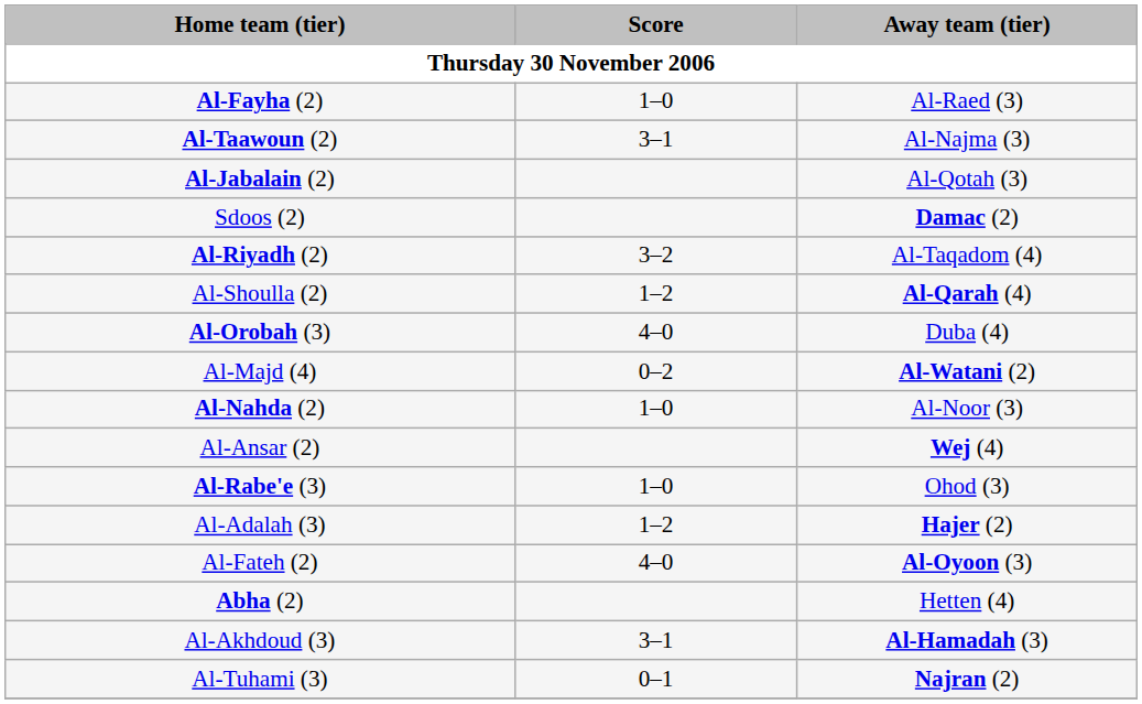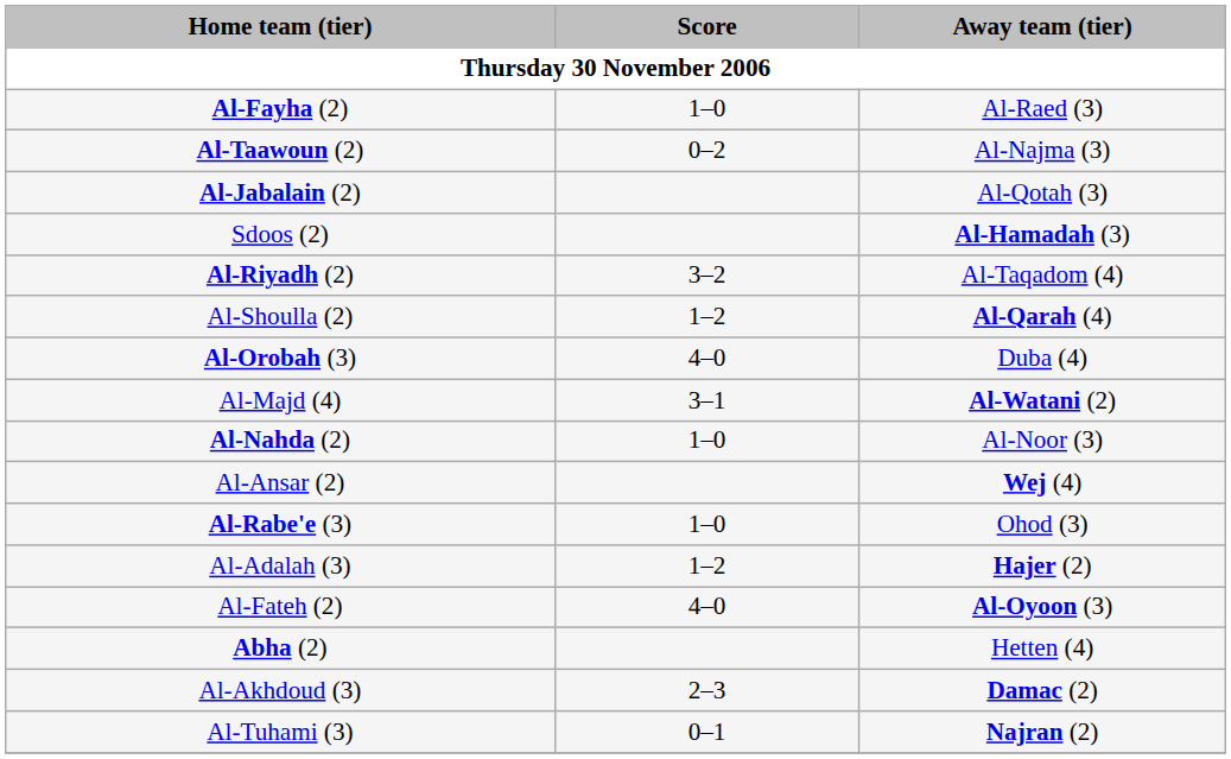 <table class="wikitable" style="width: 700px; background:WhiteSmoke; text-align:center; font-size:90%">
 <tr>
 <td scope="col" style="width: 45%; background:silver;"><strong>Home team (tier)</strong></td>
 <td scope="col" style="width: 25%; background:silver;"><strong>Score</strong></td>
 <td scope="col" style="width: 45%; background:silver;"><strong>Away team (tier)</strong></td>
 </tr>
 <tr>
 <td colspan="5" style= background:White><strong>Thursday 30 November 2006</strong></td>
 </tr>
 <tr>
 <td><strong><a href='#'>Al-Fayha</a></strong> (2)</td>
 <td>1–0</td>
 <td><a href='#'>Al-Raed</a> (3)</td>
 </tr>
 <tr>
 <td><strong><a href='#'>Al-Taawoun</a></strong> (2)</td>
-<td>3–1</td>
+<td>0–2</td>
 <td><a href='#'>Al-Najma</a> (3)</td>
 </tr>
 <tr>
 <td><strong><a href='#'>Al-Jabalain</a></strong> (2)</td>
 <td></td>
 <td><a href='#'>Al-Qotah</a> (3)</td>
 </tr>
 <tr>
 <td><a href='#'>Sdoos</a> (2)</td>
 <td></td>
-<td><strong><a href='#'>Damac</a></strong> (2)</td>
+<td><strong><a href='#'>Al-Hamadah</a></strong> (3)</td>
 </tr>
 <tr>
 <td><strong><a href='#'>Al-Riyadh</a></strong> (2)</td>
 <td>3–2</td>
 <td><a href='#'>Al-Taqadom</a> (4)</td>
 </tr>
 <tr>
 <td><a href='#'>Al-Shoulla</a> (2)</td>
 <td>1–2</td>
 <td><strong><a href='#'>Al-Qarah</a></strong> (4)</td>
 </tr>
 <tr>
 <td><strong><a href='#'>Al-Orobah</a></strong> (3)</td>
 <td>4–0</td>
 <td><a href='#'>Duba</a> (4)</td>
 </tr>
 <tr>
 <td><a href='#'>Al-Majd</a> (4)</td>
-<td>0–2</td>
+<td>3–1</td>
 <td><strong><a href='#'>Al-Watani</a></strong> (2)</td>
 </tr>
 <tr>
 <td><strong><a href='#'>Al-Nahda</a></strong> (2)</td>
 <td>1–0</td>
 <td><a href='#'>Al-Noor</a> (3)</td>
 </tr>
 <tr>
 <td><a href='#'>Al-Ansar</a> (2)</td>
 <td></td>
 <td><strong><a href='#'>Wej</a></strong> (4)</td>
 </tr>
 <tr>
 <td><strong><a href='#'>Al-Rabe'e</a></strong> (3)</td>
 <td>1–0</td>
 <td><a href='#'>Ohod</a> (3)</td>
 </tr>
 <tr>
 <td><a href='#'>Al-Adalah</a> (3)</td>
 <td>1–2</td>
 <td><strong><a href='#'>Hajer</a></strong> (2)</td>
 </tr>
 <tr>
 <td><a href='#'>Al-Fateh</a> (2)</td>
 <td>4–0</td>
 <td><strong><a href='#'>Al-Oyoon</a></strong> (3)</td>
 </tr>
 <tr>
 <td><strong><a href='#'>Abha</a></strong> (2)</td>
 <td></td>
 <td><a href='#'>Hetten</a> (4)</td>
 </tr>
 <tr>
 <td><a href='#'>Al-Akhdoud</a> (3)</td>
-<td>3–1</td>
-<td><strong><a href='#'>Al-Hamadah</a></strong> (3)</td>
+<td>2–3</td>
+<td><strong><a href='#'>Damac</a></strong> (2)</td>
 </tr>
 <tr>
 <td><a href='#'>Al-Tuhami</a> (3)</td>
 <td>0–1</td>
 <td><strong><a href='#'>Najran</a></strong> (2)</td>
 </tr>
 <tr>
 </tr>
 </table>
